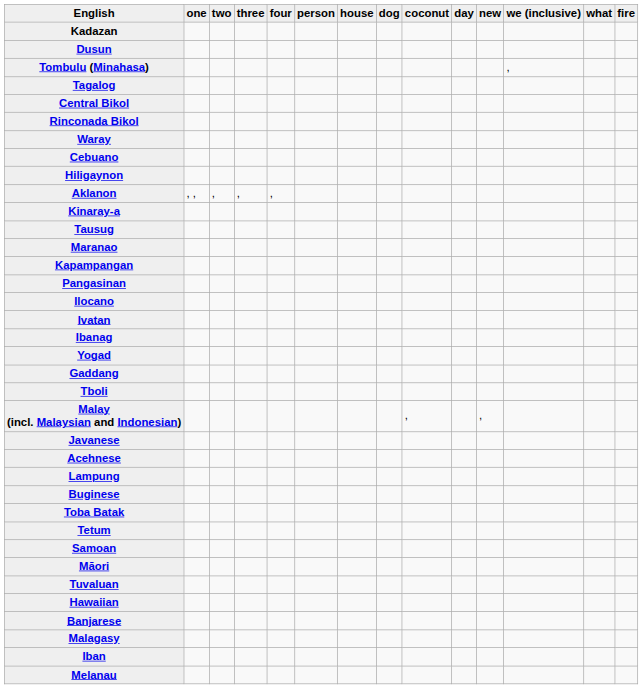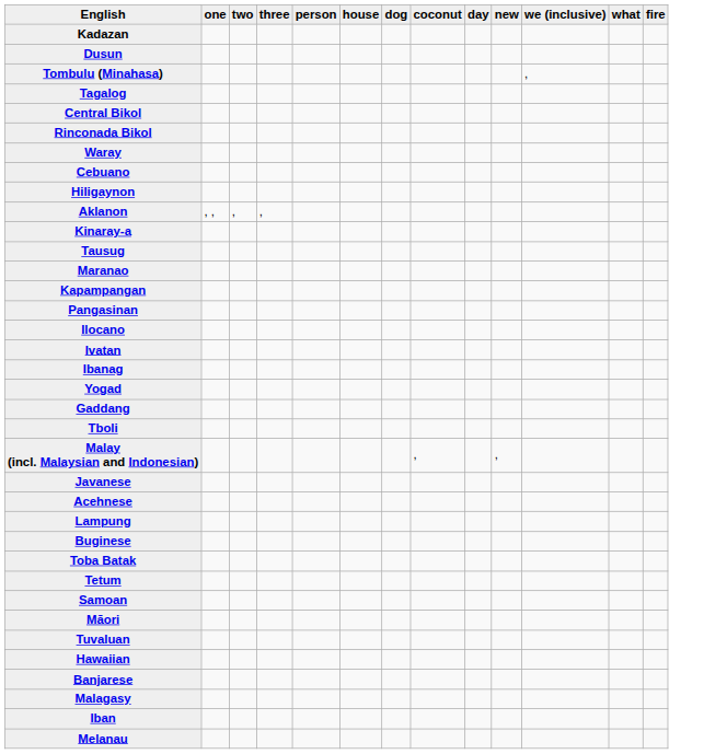 <table class="wikitable">
 <tr>
 <th style="background:#efefef;">English</th>
 <th style="background:#efefef;">one</th>
 <th style="background:#efefef;">two</th>
 <th style="background:#efefef;">three</th>
-<th style="background:#efefef;">four</th>
 <th style="background:#efefef;">person</th>
 <th style="background:#efefef;">house</th>
 <th style="background:#efefef;">dog</th>
 <th style="background:#efefef;">coconut</th>
 <th style="background:#efefef;">day</th>
 <th style="background:#efefef;">new</th>
 <th style="background:#efefef;">we (inclusive)</th>
 <th style="background:#efefef;">what</th>
 <th style="background:#efefef;">fire</th>
 </tr>
 <tr>
 <th style="background:#efefef;">Kadazan</th>
-<td></td>
 <td></td>
 <td></td>
 <td></td>
 <td></td>
 <td></td>
 <td></td>
 <td></td>
 <td></td>
 <td></td>
 <td></td>
 <td></td>
 <td></td>
 </tr>
 <tr>
 <th style="background:#efefef;"><a href='#'>Dusun</a></th>
 <td></td>
 <td></td>
 <td></td>
 <td></td>
 <td></td>
 <td></td>
 <td></td>
 <td></td>
 <td></td>
 <td></td>
 <td></td>
 <td></td>
-<td></td>
 </tr>
 <tr>
 <th style="background:#efefef;"><a href='#'>Tombulu</a> (<a href='#'>Minahasa</a>)</th>
-<td></td>
 <td></td>
 <td></td>
 <td></td>
 <td></td>
 <td></td>
 <td></td>
 <td></td>
 <td></td>
 <td></td>
 <td>, </td>
 <td></td>
 <td></td>
 </tr>
 <tr>
 <th style="background:#efefef;"><a href='#'>Tagalog</a></th>
 <td></td>
 <td></td>
 <td></td>
 <td></td>
 <td></td>
 <td></td>
 <td></td>
 <td></td>
 <td></td>
 <td></td>
 <td></td>
 <td></td>
-<td></td>
 </tr>
 <tr>
 <th style="background:#efefef;"><a href='#'>Central Bikol</a></th>
-<td></td>
 <td></td>
 <td></td>
 <td></td>
 <td></td>
 <td></td>
 <td></td>
 <td></td>
 <td></td>
 <td></td>
 <td></td>
 <td></td>
 <td></td>
 </tr>
 <tr>
 <th style="background:#efefef;"><a href='#'>Rinconada Bikol</a></th>
 <td></td>
 <td></td>
 <td></td>
 <td></td>
 <td></td>
 <td></td>
 <td></td>
 <td></td>
 <td></td>
 <td></td>
 <td></td>
 <td></td>
-<td></td>
 </tr>
 <tr>
 <th style="background:#efefef;"><a href='#'>Waray</a></th>
-<td></td>
 <td></td>
 <td></td>
 <td></td>
 <td></td>
 <td></td>
 <td></td>
 <td></td>
 <td></td>
 <td></td>
 <td></td>
 <td></td>
 <td></td>
 </tr>
 <tr>
 <th style="background:#efefef;"><a href='#'>Cebuano</a></th>
 <td></td>
 <td></td>
 <td></td>
 <td></td>
 <td></td>
 <td></td>
 <td></td>
 <td></td>
 <td></td>
 <td></td>
 <td></td>
 <td></td>
-<td></td>
 </tr>
 <tr>
 <th style="background:#efefef;"><a href='#'>Hiligaynon</a></th>
-<td></td>
 <td></td>
 <td></td>
 <td></td>
 <td></td>
 <td></td>
 <td></td>
 <td></td>
 <td></td>
 <td></td>
 <td></td>
 <td></td>
 <td></td>
 </tr>
 <tr>
 <th style="background:#efefef;"><a href='#'>Aklanon</a></th>
 <td>, , </td>
 <td>, </td>
 <td>, </td>
-<td>, </td>
 <td></td>
 <td></td>
 <td></td>
 <td></td>
 <td></td>
 <td></td>
 <td></td>
 <td></td>
 <td></td>
 </tr>
 <tr>
 <th style="background:#efefef;"><a href='#'>Kinaray-a</a></th>
-<td></td>
 <td></td>
 <td></td>
 <td></td>
 <td></td>
 <td></td>
 <td></td>
 <td></td>
 <td></td>
 <td></td>
 <td></td>
 <td></td>
 <td></td>
 </tr>
 <tr>
 <th style="background:#efefef;"><a href='#'>Tausug</a></th>
 <td></td>
 <td></td>
 <td></td>
 <td></td>
 <td></td>
 <td></td>
 <td></td>
 <td></td>
 <td></td>
 <td></td>
 <td></td>
 <td></td>
-<td></td>
 </tr>
 <tr>
 <th style="background:#efefef;"><a href='#'>Maranao</a></th>
-<td></td>
 <td></td>
 <td></td>
 <td></td>
 <td></td>
 <td></td>
 <td></td>
 <td></td>
 <td></td>
 <td></td>
 <td></td>
 <td></td>
 <td></td>
 </tr>
 <tr>
 <th style="background:#efefef;"><a href='#'>Kapampangan</a></th>
 <td></td>
 <td></td>
 <td></td>
 <td></td>
 <td></td>
 <td></td>
 <td></td>
 <td></td>
 <td></td>
 <td></td>
 <td></td>
 <td></td>
-<td></td>
 </tr>
 <tr>
 <th style="background:#efefef;"><a href='#'>Pangasinan</a></th>
-<td></td>
 <td></td>
 <td></td>
 <td></td>
 <td></td>
 <td></td>
 <td></td>
 <td></td>
 <td></td>
 <td></td>
 <td></td>
 <td></td>
 <td></td>
 </tr>
 <tr>
 <th style="background:#efefef;"><a href='#'>Ilocano</a></th>
 <td></td>
 <td></td>
 <td></td>
 <td></td>
 <td></td>
 <td></td>
 <td></td>
 <td></td>
 <td></td>
 <td></td>
 <td></td>
 <td></td>
-<td></td>
 </tr>
 <tr>
 <th style="background:#efefef;"><a href='#'>Ivatan</a></th>
-<td></td>
 <td></td>
 <td></td>
 <td></td>
 <td></td>
 <td></td>
 <td></td>
 <td></td>
 <td></td>
 <td></td>
 <td></td>
 <td></td>
 <td></td>
 </tr>
 <tr>
 <th style="background:#efefef;"><a href='#'>Ibanag</a></th>
 <td></td>
 <td></td>
 <td></td>
 <td></td>
 <td></td>
 <td></td>
 <td></td>
 <td></td>
 <td></td>
 <td></td>
 <td></td>
 <td></td>
-<td></td>
 </tr>
 <tr>
 <th style="background:#efefef;"><a href='#'>Yogad</a></th>
-<td></td>
 <td></td>
 <td></td>
 <td></td>
 <td></td>
 <td></td>
 <td></td>
 <td></td>
 <td></td>
 <td></td>
 <td></td>
 <td></td>
 <td></td>
 </tr>
 <tr>
 <th style="background:#efefef;"><a href='#'>Gaddang</a></th>
 <td></td>
 <td></td>
 <td></td>
 <td></td>
 <td></td>
 <td></td>
 <td></td>
 <td></td>
 <td></td>
 <td></td>
 <td></td>
 <td></td>
-<td></td>
 </tr>
 <tr>
 <th style="background:#efefef;"><a href='#'>Tboli</a></th>
 <td></td>
 <td></td>
 <td></td>
 <td></td>
 <td></td>
 <td></td>
 <td></td>
 <td></td>
 <td></td>
 <td></td>
 <td></td>
 <td></td>
-<td></td>
 </tr>
 <tr>
 <th style="background:#efefef;"><a href='#'>Malay</a><br>(incl. <a href='#'>Malaysian</a> and <a href='#'>Indonesian</a>)</th>
-<td></td>
 <td></td>
 <td></td>
 <td></td>
 <td></td>
 <td></td>
 <td></td>
 <td>, </td>
 <td></td>
 <td>,<br></td>
 <td></td>
 <td></td>
 <td></td>
 </tr>
 <tr>
 <th style="background:#efefef;"><a href='#'>Javanese</a></th>
 <td></td>
 <td></td>
 <td></td>
 <td></td>
 <td></td>
 <td></td>
 <td></td>
 <td></td>
 <td></td>
 <td></td>
 <td></td>
 <td></td>
-<td></td>
 </tr>
 <tr>
 <th style="background:#efefef;"><a href='#'>Acehnese</a></th>
-<td></td>
 <td></td>
 <td></td>
 <td></td>
 <td></td>
 <td></td>
 <td></td>
 <td></td>
 <td></td>
 <td></td>
 <td></td>
 <td></td>
 <td></td>
 </tr>
 <tr>
 <th style="background:#efefef;"><a href='#'>Lampung</a></th>
 <td></td>
 <td></td>
 <td></td>
 <td></td>
 <td></td>
 <td></td>
 <td></td>
 <td></td>
 <td></td>
 <td></td>
 <td></td>
 <td></td>
-<td></td>
 </tr>
 <tr>
 <th style="background:#efefef;"><a href='#'>Buginese</a></th>
-<td></td>
 <td></td>
 <td></td>
 <td></td>
 <td></td>
 <td></td>
 <td></td>
 <td></td>
 <td></td>
 <td></td>
 <td></td>
 <td></td>
 <td></td>
 </tr>
 <tr>
 <th style="background:#efefef;"><a href='#'>Toba Batak</a></th>
 <td></td>
 <td></td>
 <td></td>
 <td></td>
 <td></td>
 <td></td>
 <td></td>
 <td></td>
 <td></td>
 <td></td>
 <td></td>
 <td></td>
-<td></td>
 </tr>
 <tr>
 <th style="background:#efefef;"><a href='#'>Tetum</a></th>
-<td></td>
 <td></td>
 <td></td>
 <td></td>
 <td></td>
 <td></td>
 <td></td>
 <td></td>
 <td></td>
 <td></td>
 <td></td>
 <td></td>
 <td></td>
 </tr>
 <tr>
 <th style="background:#efefef;"><a href='#'>Samoan</a></th>
 <td></td>
 <td></td>
 <td></td>
 <td></td>
 <td></td>
 <td></td>
 <td></td>
 <td></td>
 <td></td>
 <td></td>
 <td></td>
 <td></td>
-<td></td>
 </tr>
 <tr>
 <th style="background:#efefef;"><a href='#'>Māori</a></th>
-<td></td>
 <td></td>
 <td></td>
 <td></td>
 <td></td>
 <td></td>
 <td></td>
 <td></td>
 <td></td>
 <td></td>
 <td></td>
 <td></td>
 <td></td>
 </tr>
 <tr>
 <th style="background:#efefef;"><a href='#'>Tuvaluan</a></th>
 <td></td>
 <td></td>
 <td></td>
 <td></td>
 <td></td>
 <td></td>
 <td></td>
 <td></td>
 <td></td>
 <td></td>
 <td></td>
 <td></td>
-<td></td>
 </tr>
 <tr>
 <th style="background:#efefef;"><a href='#'>Hawaiian</a></th>
-<td></td>
 <td></td>
 <td></td>
 <td></td>
 <td></td>
 <td></td>
 <td></td>
 <td></td>
 <td></td>
 <td></td>
 <td></td>
 <td></td>
 <td></td>
 </tr>
 <tr>
 <th style="background:#efefef;"><a href='#'>Banjarese</a></th>
 <td></td>
 <td></td>
 <td></td>
 <td></td>
 <td></td>
 <td></td>
 <td></td>
 <td></td>
 <td></td>
 <td></td>
 <td></td>
 <td></td>
-<td></td>
 </tr>
 <tr>
 <th style="background:#efefef;"><a href='#'>Malagasy</a></th>
-<td></td>
 <td></td>
 <td></td>
 <td></td>
 <td></td>
 <td></td>
 <td></td>
 <td></td>
 <td></td>
 <td></td>
 <td></td>
 <td></td>
 <td></td>
 </tr>
 <tr>
 <th style="background:#efefef;"><a href='#'>Iban</a></th>
 <td></td>
 <td></td>
 <td></td>
 <td></td>
 <td></td>
 <td></td>
 <td></td>
 <td></td>
 <td></td>
 <td></td>
 <td></td>
 <td></td>
-<td></td>
 </tr>
 <tr>
 <th style="background:#efefef;"><a href='#'>Melanau</a></th>
 <td></td>
 <td></td>
 <td></td>
 <td></td>
 <td></td>
 <td></td>
 <td></td>
 <td></td>
 <td></td>
 <td></td>
 <td></td>
 <td></td>
-<td></td>
 </tr>
 </table>
